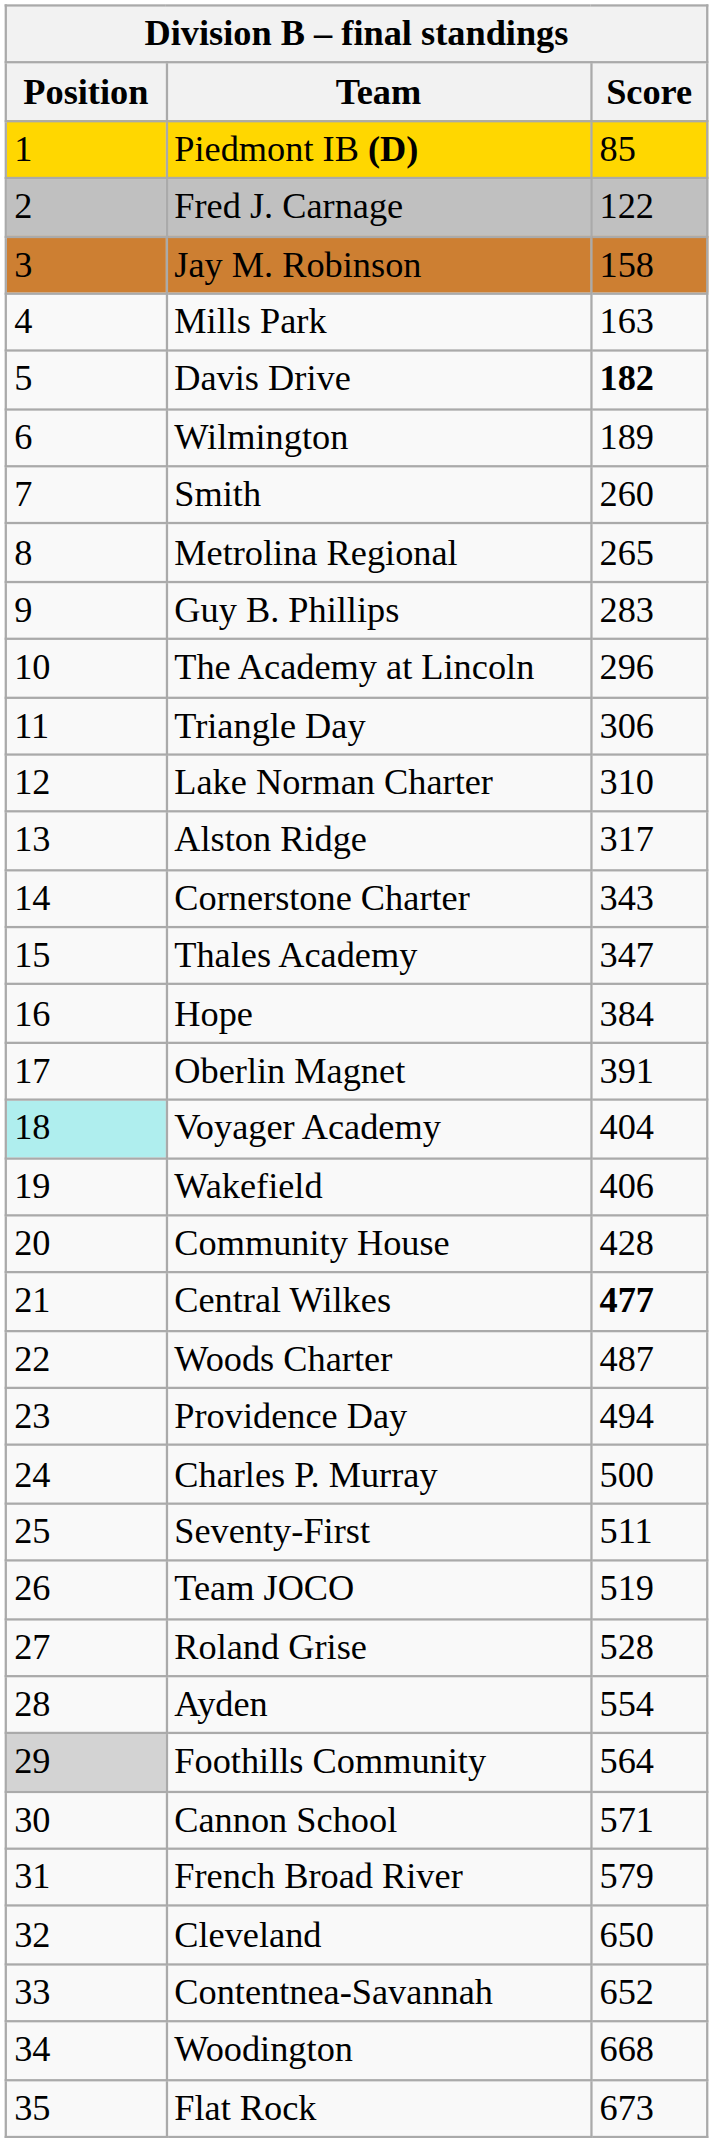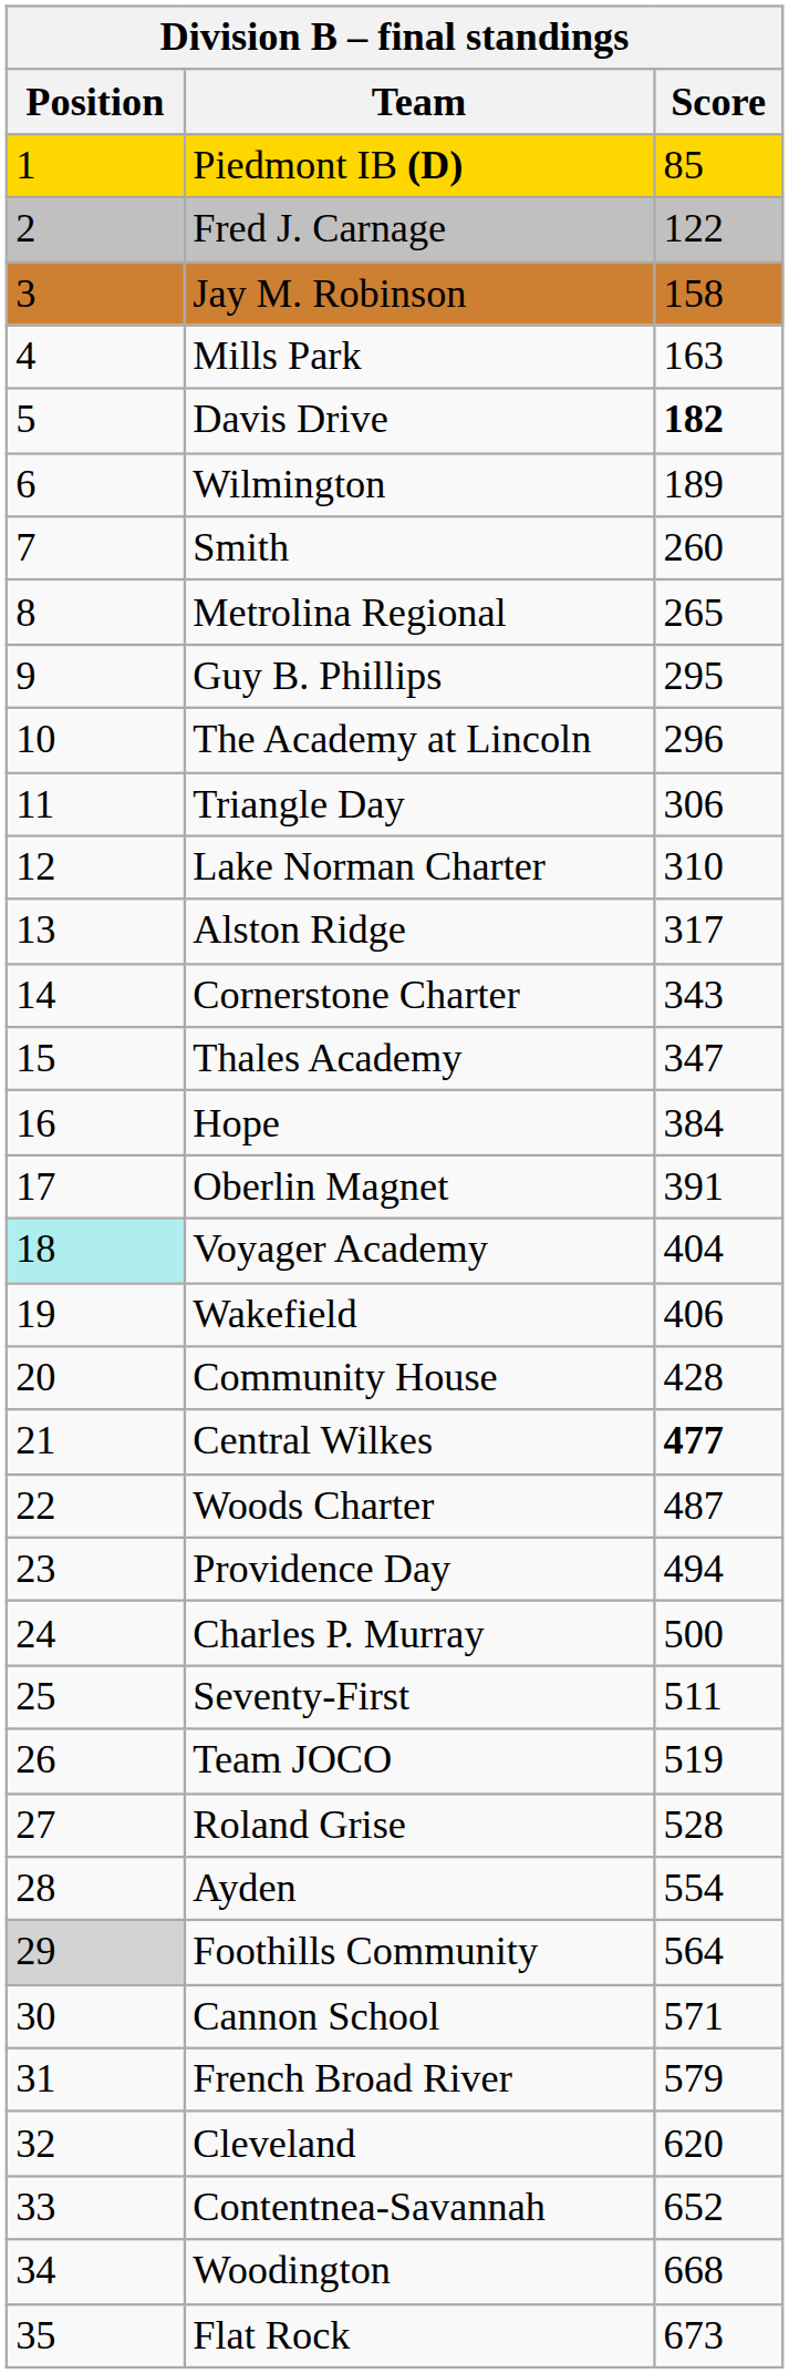 <table class="wikitable collapsible collapsed" style="float:right; width:310px">
 <tr>
 <th colspan=3>Division B – final standings</th>
 </tr>
 <tr>
 <th>Position</th>
 <th>Team</th>
 <th>Score</th>
 </tr>
 <tr style="background:#ffd700; color:black">
 <td>1</td>
 <td>Piedmont IB <strong>(D)</strong></td>
 <td>85</td>
 </tr>
 <tr style="background:#c0c0c0; color:black">
 <td>2</td>
 <td>Fred J. Carnage</td>
 <td>122</td>
 </tr>
 <tr style="background:#cd7f32; color:black">
 <td>3</td>
 <td>Jay M. Robinson</td>
 <td>158</td>
 </tr>
 <tr>
 <td>4</td>
 <td>Mills Park</td>
 <td>163</td>
 </tr>
 <tr>
 <td>5</td>
 <td>Davis Drive</td>
 <td><strong>182</strong></td>
 </tr>
 <tr>
 <td>6</td>
 <td>Wilmington</td>
 <td>189</td>
 </tr>
 <tr>
 <td>7</td>
 <td>Smith</td>
 <td>260</td>
 </tr>
 <tr>
 <td>8</td>
 <td>Metrolina Regional</td>
 <td>265</td>
 </tr>
 <tr>
 <td>9</td>
 <td>Guy B. Phillips</td>
-<td>283</td>
+<td>295</td>
 </tr>
 <tr>
 <td>10</td>
 <td>The Academy at Lincoln</td>
 <td>296</td>
 </tr>
 <tr>
 <td>11</td>
 <td>Triangle Day</td>
 <td>306</td>
 </tr>
 <tr>
 <td>12</td>
 <td>Lake Norman Charter</td>
 <td>310</td>
 </tr>
 <tr>
 <td>13</td>
 <td>Alston Ridge</td>
 <td>317</td>
 </tr>
 <tr>
 <td>14</td>
 <td>Cornerstone Charter</td>
 <td>343</td>
 </tr>
 <tr>
 <td>15</td>
 <td>Thales Academy</td>
 <td>347</td>
 </tr>
 <tr>
 <td>16</td>
 <td>Hope</td>
 <td>384</td>
 </tr>
 <tr>
 <td>17</td>
 <td>Oberlin Magnet</td>
 <td>391</td>
 </tr>
 <tr>
 <td style="background: paleturquoise;">18</td>
 <td>Voyager Academy</td>
 <td>404</td>
 </tr>
 <tr>
 <td>19</td>
 <td>Wakefield</td>
 <td>406</td>
 </tr>
 <tr>
 <td>20</td>
 <td>Community House</td>
 <td>428</td>
 </tr>
 <tr>
 <td>21</td>
 <td>Central Wilkes</td>
 <td><strong>477</strong></td>
 </tr>
 <tr>
 <td>22</td>
 <td>Woods Charter</td>
 <td>487</td>
 </tr>
 <tr>
 <td>23</td>
 <td>Providence Day</td>
 <td>494</td>
 </tr>
 <tr>
 <td>24</td>
 <td>Charles P. Murray</td>
 <td>500</td>
 </tr>
 <tr>
 <td>25</td>
 <td>Seventy-First</td>
 <td>511</td>
 </tr>
 <tr>
 <td>26</td>
 <td>Team JOCO</td>
 <td>519</td>
 </tr>
 <tr>
 <td>27</td>
 <td>Roland Grise</td>
 <td>528</td>
 </tr>
 <tr>
 <td>28</td>
 <td>Ayden</td>
 <td>554</td>
 </tr>
 <tr>
 <td style="background: lightgrey;">29</td>
 <td>Foothills Community</td>
 <td>564</td>
 </tr>
 <tr>
 <td>30</td>
 <td>Cannon School</td>
 <td>571</td>
 </tr>
 <tr>
 <td>31</td>
 <td>French Broad River</td>
 <td>579</td>
 </tr>
 <tr>
 <td>32</td>
 <td>Cleveland</td>
-<td>650</td>
+<td>620</td>
 </tr>
 <tr>
 <td>33</td>
 <td>Contentnea-Savannah</td>
 <td>652</td>
 </tr>
 <tr>
 <td>34</td>
 <td>Woodington</td>
 <td>668</td>
 </tr>
 <tr>
 <td>35</td>
 <td>Flat Rock</td>
 <td>673</td>
 </tr>
 </table>
